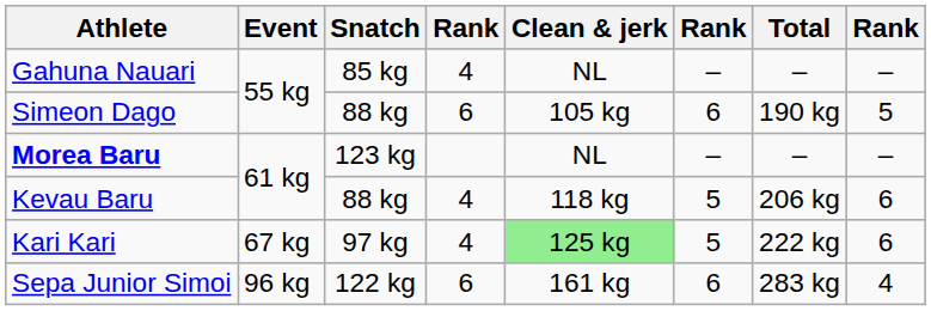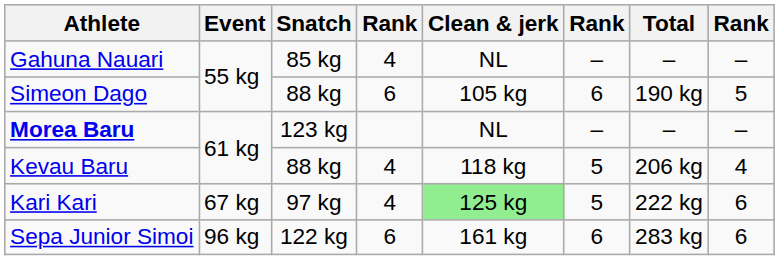 <table class="wikitable" style="font-size:90%;text-align:center">
 <tr>
 <th>Athlete</th>
 <th>Event</th>
 <th>Snatch</th>
 <th>Rank</th>
 <th>Clean & jerk</th>
 <th>Rank</th>
 <th>Total</th>
 <th>Rank</th>
 </tr>
 <tr align=center>
 <td align=left><a href='#'>Gahuna Nauari</a></td>
 <td align=left rowspan=2>55 kg</td>
 <td>85 kg</td>
 <td>4</td>
 <td>NL</td>
 <td>–</td>
 <td>–</td>
 <td>–</td>
 </tr>
 <tr align=center>
 <td align=left><a href='#'>Simeon Dago</a></td>
 <td>88 kg</td>
 <td>6</td>
 <td>105 kg</td>
 <td>6</td>
 <td>190 kg</td>
 <td>5</td>
 </tr>
 <tr align=center>
 <td align=left><strong><a href='#'>Morea Baru</a></strong></td>
 <td align=left rowspan=2>61 kg</td>
 <td>123 kg</td>
 <td></td>
 <td>NL</td>
 <td>–</td>
 <td>–</td>
 <td>–</td>
 </tr>
 <tr align=center>
 <td align=left><a href='#'>Kevau Baru</a></td>
 <td>88 kg</td>
 <td>4</td>
 <td>118 kg</td>
 <td>5</td>
 <td>206 kg</td>
-<td>6</td>
+<td>4</td>
 </tr>
 <tr align=center>
 <td align=left><a href='#'>Kari Kari</a></td>
 <td align=left>67 kg</td>
 <td>97 kg</td>
 <td>4</td>
 <td style="background: lightgreen;">125 kg</td>
 <td>5</td>
 <td>222 kg</td>
 <td>6</td>
 </tr>
 <tr align=center>
 <td align=left><a href='#'>Sepa Junior Simoi</a></td>
 <td align=left>96 kg</td>
 <td>122 kg</td>
 <td>6</td>
 <td>161 kg</td>
 <td>6</td>
 <td>283 kg</td>
-<td>4</td>
+<td>6</td>
 </tr>
 </table>
